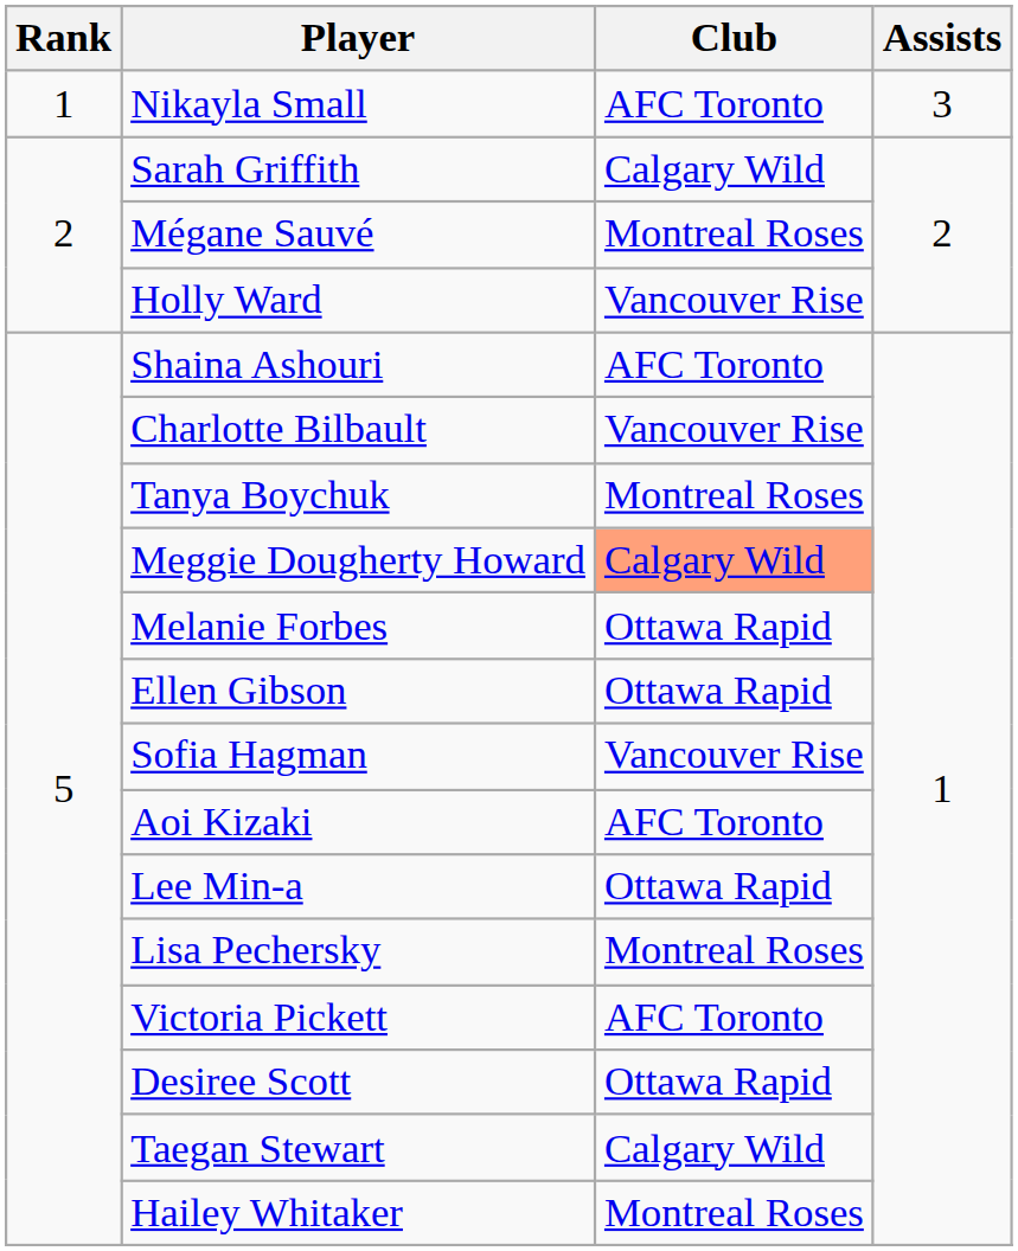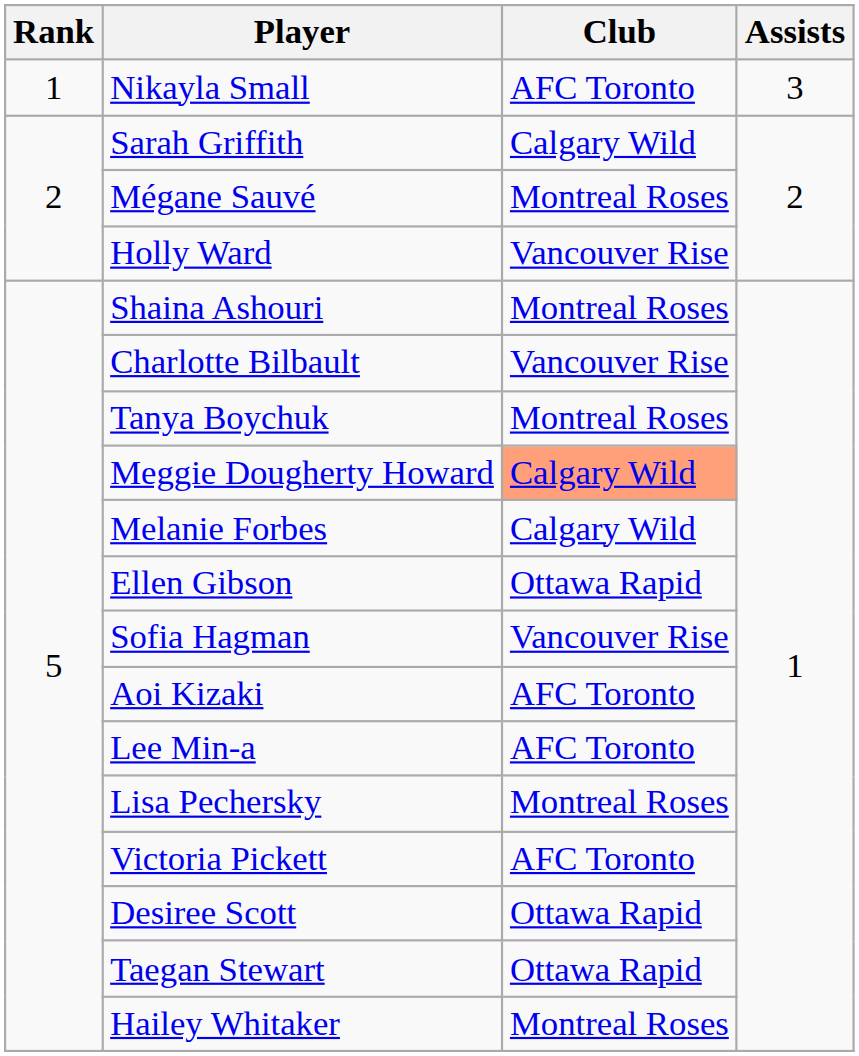 <table class="wikitable">
 <tr>
 <th>Rank</th>
 <th>Player</th>
 <th>Club</th>
 <th>Assists</th>
 </tr>
 <tr>
 <td style="text-align:center" rowspan="1">1</td>
 <td> <a href='#'>Nikayla Small</a></td>
 <td><a href='#'>AFC Toronto</a></td>
 <td style="text-align:center" rowspan="1">3</td>
 </tr>
 <tr>
 <td style="text-align:center" rowspan="3">2</td>
 <td> <a href='#'>Sarah Griffith</a></td>
 <td><a href='#'>Calgary Wild</a></td>
 <td style="text-align:center" rowspan="3">2</td>
 </tr>
 <tr>
 <td> <a href='#'>Mégane Sauvé</a></td>
 <td><a href='#'>Montreal Roses</a></td>
 </tr>
 <tr>
 <td> <a href='#'>Holly Ward</a></td>
 <td><a href='#'>Vancouver Rise</a></td>
 </tr>
 <tr>
 <td style="text-align:center" rowspan="14">5</td>
 <td> <a href='#'>Shaina Ashouri</a></td>
-<td><a href='#'>AFC Toronto</a></td>
+<td><a href='#'>Montreal Roses</a></td>
 <td style="text-align:center" rowspan="14">1</td>
 </tr>
 <tr>
 <td> <a href='#'>Charlotte Bilbault</a></td>
 <td><a href='#'>Vancouver Rise</a></td>
 </tr>
 <tr>
 <td> <a href='#'>Tanya Boychuk</a></td>
 <td><a href='#'>Montreal Roses</a></td>
 </tr>
 <tr>
 <td> <a href='#'>Meggie Dougherty Howard</a></td>
 <td style="background: lightsalmon;"><a href='#'>Calgary Wild</a></td>
 </tr>
 <tr>
 <td> <a href='#'>Melanie Forbes</a></td>
-<td><a href='#'>Ottawa Rapid</a></td>
+<td><a href='#'>Calgary Wild</a></td>
 </tr>
 <tr>
 <td> <a href='#'>Ellen Gibson</a></td>
 <td><a href='#'>Ottawa Rapid</a></td>
 </tr>
 <tr>
 <td> <a href='#'>Sofia Hagman</a></td>
 <td><a href='#'>Vancouver Rise</a></td>
 </tr>
 <tr>
 <td> <a href='#'>Aoi Kizaki</a></td>
 <td><a href='#'>AFC Toronto</a></td>
 </tr>
 <tr>
 <td> <a href='#'>Lee Min-a</a></td>
-<td><a href='#'>Ottawa Rapid</a></td>
+<td><a href='#'>AFC Toronto</a></td>
 </tr>
 <tr>
 <td> <a href='#'>Lisa Pechersky</a></td>
 <td><a href='#'>Montreal Roses</a></td>
 </tr>
 <tr>
 <td> <a href='#'>Victoria Pickett</a></td>
 <td><a href='#'>AFC Toronto</a></td>
 </tr>
 <tr>
 <td> <a href='#'>Desiree Scott</a></td>
 <td><a href='#'>Ottawa Rapid</a></td>
 </tr>
 <tr>
 <td> <a href='#'>Taegan Stewart</a></td>
-<td><a href='#'>Calgary Wild</a></td>
+<td><a href='#'>Ottawa Rapid</a></td>
 </tr>
 <tr>
 <td> <a href='#'>Hailey Whitaker</a></td>
 <td><a href='#'>Montreal Roses</a></td>
 </tr>
 <tr>
 </tr>
 </table>
